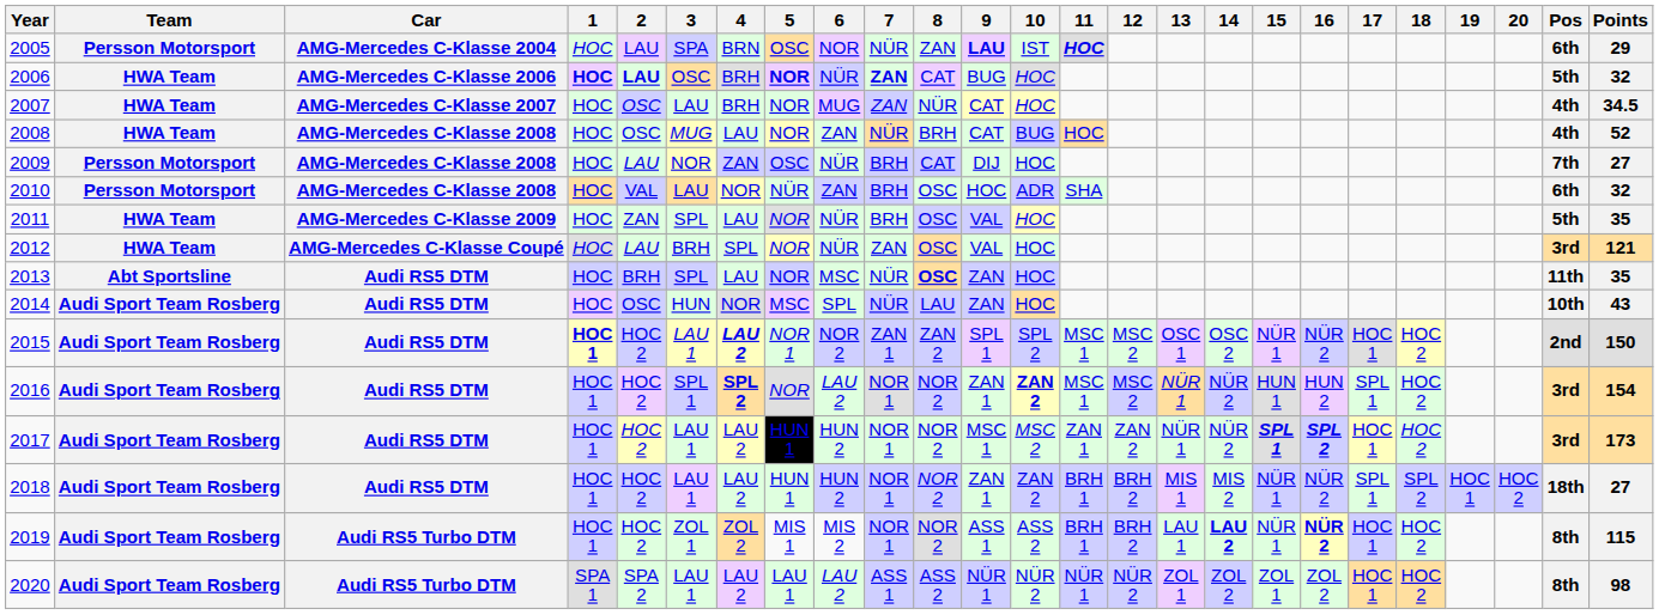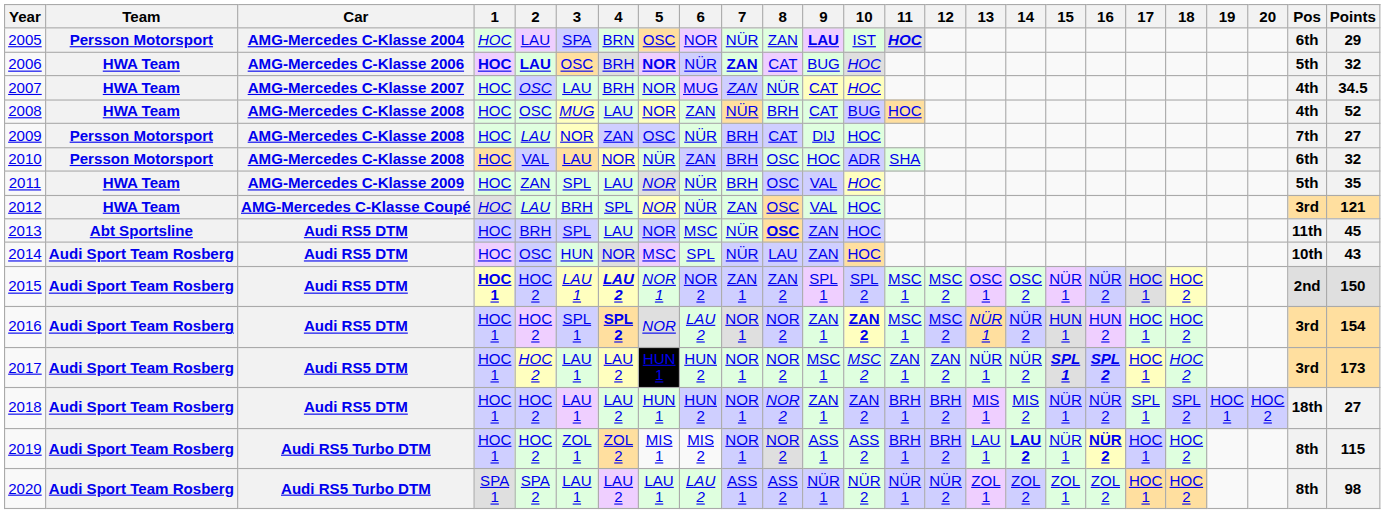 <table class="wikitable" style="text-align:center; font-size:85%">
 <tr>
 <th>Year</th>
 <th>Team</th>
 <th>Car</th>
 <th>1</th>
 <th>2</th>
 <th>3</th>
 <th>4</th>
 <th>5</th>
 <th>6</th>
 <th>7</th>
 <th>8</th>
 <th>9</th>
 <th>10</th>
 <th>11</th>
 <th>12</th>
 <th>13</th>
 <th>14</th>
 <th>15</th>
 <th>16</th>
 <th>17</th>
 <th>18</th>
 <th>19</th>
 <th>20</th>
 <th>Pos</th>
 <th>Points</th>
 </tr>
 <tr>
 <td><a href='#'>2005</a></td>
 <th><a href='#'>Persson Motorsport</a></th>
 <th><a href='#'>AMG-Mercedes C-Klasse 2004</a></th>
 <td style="background:#DFFFDF;"><em><a href='#'>HOC</a></em><br></td>
 <td style="background:#EFCFFF;"><a href='#'>LAU</a><br></td>
 <td style="background:#CFCFFF;"><a href='#'>SPA</a><br></td>
 <td style="background:#DFFFDF;"><a href='#'>BRN</a><br></td>
 <td style="background:#FFDF9F;"><a href='#'>OSC</a><br></td>
 <td style="background:#EFCFFF;"><a href='#'>NOR</a><br></td>
 <td style="background:#DFFFDF;"><a href='#'>NÜR</a><br></td>
 <td style="background:#DFFFDF;"><a href='#'>ZAN</a><br></td>
 <td style="background:#EFCFFF;"><strong><a href='#'>LAU</a></strong><br></td>
 <td style="background:#DFFFDF;"><a href='#'>IST</a><br></td>
 <td style="background:#DFDFDF;"><strong><em><a href='#'>HOC</a></em></strong><br></td>
 <td></td>
 <td></td>
 <td></td>
 <td></td>
 <td></td>
 <td></td>
 <td></td>
 <td></td>
 <td></td>
 <th>6th</th>
 <th>29</th>
 </tr>
 <tr>
 <td><a href='#'>2006</a></td>
 <th><a href='#'>HWA Team</a></th>
 <th><a href='#'>AMG-Mercedes C-Klasse 2006</a></th>
 <td style="background:#EFCFFF;"><strong><a href='#'>HOC</a></strong><br></td>
 <td style="background:#DFFFDF;"><strong><a href='#'>LAU</a></strong><br></td>
 <td style="background:#FFDF9F;"><a href='#'>OSC</a><br></td>
 <td style="background:#DFDFDF;"><a href='#'>BRH</a><br></td>
 <td style="background:#EFCFFF;"><strong><a href='#'>NOR</a></strong><br></td>
 <td style="background:#CFCFFF;"><a href='#'>NÜR</a><br></td>
 <td style="background:#DFFFDF;"><strong><a href='#'>ZAN</a></strong><br></td>
 <td style="background:#EFCFFF;"><a href='#'>CAT</a><br></td>
 <td style="background:#DFFFDF;"><a href='#'>BUG</a><br></td>
 <td style="background:#DFDFDF;"><em><a href='#'>HOC</a></em><br></td>
 <td></td>
 <td></td>
 <td></td>
 <td></td>
 <td></td>
 <td></td>
 <td></td>
 <td></td>
 <td></td>
 <td></td>
 <th>5th</th>
 <th>32</th>
 </tr>
 <tr>
 <td><a href='#'>2007</a></td>
 <th><a href='#'>HWA Team</a></th>
 <th><a href='#'>AMG-Mercedes C-Klasse 2007</a></th>
 <td style="background:#DFFFDF;"><a href='#'>HOC</a><br></td>
 <td style="background:#CFCFFF;"><em><a href='#'>OSC</a></em><br></td>
 <td style="background:#DFFFDF;"><a href='#'>LAU</a><br></td>
 <td style="background:#DFFFDF;"><a href='#'>BRH</a><br></td>
 <td style="background:#DFFFDF;"><a href='#'>NOR</a><br></td>
 <td style="background:#EFCFFF;"><a href='#'>MUG</a><br></td>
 <td style="background:#CFCFFF;"><em><a href='#'>ZAN</a></em><br></td>
 <td style="background:#DFFFDF;"><a href='#'>NÜR</a><br></td>
 <td style="background:#FFFFBF;"><a href='#'>CAT</a><br></td>
 <td style="background:#FFFFBF;"><em><a href='#'>HOC</a></em><br></td>
 <td></td>
 <td></td>
 <td></td>
 <td></td>
 <td></td>
 <td></td>
 <td></td>
 <td></td>
 <td></td>
 <td></td>
 <th>4th</th>
 <th>34.5</th>
 </tr>
 <tr>
 <td><a href='#'>2008</a></td>
 <th><a href='#'>HWA Team</a></th>
 <th><a href='#'>AMG-Mercedes C-Klasse 2008</a></th>
 <td style="background:#DFFFDF;"><a href='#'>HOC</a><br></td>
 <td style="background:#DFFFDF;"><a href='#'>OSC</a><br></td>
 <td style="background:#FFFFBF;"><em><a href='#'>MUG</a></em><br></td>
 <td style="background:#DFFFDF;"><a href='#'>LAU</a><br></td>
 <td style="background:#FFFFBF;"><a href='#'>NOR</a><br></td>
 <td style="background:#DFFFDF;"><a href='#'>ZAN</a><br></td>
 <td style="background:#FFDF9F;"><a href='#'>NÜR</a><br></td>
 <td style="background:#DFFFDF;"><a href='#'>BRH</a><br></td>
 <td style="background:#DFFFDF;"><a href='#'>CAT</a><br></td>
 <td style="background:#CFCFFF;"><a href='#'>BUG</a><br></td>
 <td style="background:#FFDF9F;"><a href='#'>HOC</a><br></td>
 <td></td>
 <td></td>
 <td></td>
 <td></td>
 <td></td>
 <td></td>
 <td></td>
 <td></td>
 <td></td>
 <th>4th</th>
 <th>52</th>
 </tr>
 <tr>
 <td><a href='#'>2009</a></td>
 <th><a href='#'>Persson Motorsport</a></th>
 <th><a href='#'>AMG-Mercedes C-Klasse 2008</a></th>
 <td style="background:#DFFFDF;"><a href='#'>HOC</a><br></td>
 <td style="background:#DFFFDF;"><em><a href='#'>LAU</a></em><br></td>
 <td style="background:#FFFFBF;"><a href='#'>NOR</a><br></td>
 <td style="background:#CFCFFF;"><a href='#'>ZAN</a><br></td>
 <td style="background:#CFCFFF;"><a href='#'>OSC</a><br></td>
 <td style="background:#DFFFDF;"><a href='#'>NÜR</a><br></td>
 <td style="background:#CFCFFF;"><a href='#'>BRH</a><br></td>
 <td style="background:#CFCFFF;"><a href='#'>CAT</a><br></td>
 <td style="background:#DFFFDF;"><a href='#'>DIJ</a><br></td>
 <td style="background:#DFFFDF;"><a href='#'>HOC</a><br></td>
 <td></td>
 <td></td>
 <td></td>
 <td></td>
 <td></td>
 <td></td>
 <td></td>
 <td></td>
 <td></td>
 <td></td>
 <th>7th</th>
 <th>27</th>
 </tr>
 <tr>
 <td><a href='#'>2010</a></td>
 <th><a href='#'>Persson Motorsport</a></th>
 <th><a href='#'>AMG-Mercedes C-Klasse 2008</a></th>
 <td style="background:#FFDF9F;"><a href='#'>HOC</a><br></td>
 <td style="background:#CFCFFF;"><a href='#'>VAL</a><br></td>
 <td style="background:#FFDF9F;"><a href='#'>LAU</a><br></td>
 <td style="background:#FFFFBF;"><a href='#'>NOR</a><br></td>
 <td style="background:#DFFFDF;"><a href='#'>NÜR</a><br></td>
 <td style="background:#CFCFFF;"><a href='#'>ZAN</a><br></td>
 <td style="background:#CFCFFF;"><a href='#'>BRH</a><br></td>
 <td style="background:#DFFFDF;"><a href='#'>OSC</a><br></td>
 <td style="background:#DFFFDF;"><a href='#'>HOC</a><br></td>
 <td style="background:#CFCFFF;"><a href='#'>ADR</a><br></td>
 <td style="background:#DFFFDF;"><a href='#'>SHA</a><br></td>
 <td></td>
 <td></td>
 <td></td>
 <td></td>
 <td></td>
 <td></td>
 <td></td>
 <td></td>
 <td></td>
 <th>6th</th>
 <th>32</th>
 </tr>
 <tr>
 <td><a href='#'>2011</a></td>
 <th><a href='#'>HWA Team</a></th>
 <th><a href='#'>AMG-Mercedes C-Klasse 2009</a></th>
 <td style="background:#DFFFDF;"><a href='#'>HOC</a><br></td>
 <td style="background:#DFFFDF;"><a href='#'>ZAN</a><br></td>
 <td style="background:#DFFFDF;"><a href='#'>SPL</a><br></td>
 <td style="background:#DFFFDF;"><a href='#'>LAU</a><br></td>
 <td style="background:#DFDFDF;"><em><a href='#'>NOR</a></em><br></td>
 <td style="background:#DFFFDF;"><a href='#'>NÜR</a><br></td>
 <td style="background:#DFFFDF;"><a href='#'>BRH</a><br></td>
 <td style="background:#CFCFFF;"><a href='#'>OSC</a><br></td>
 <td style="background:#CFCFFF;"><a href='#'>VAL</a><br></td>
 <td style="background:#FFFFBF;"><em><a href='#'>HOC</a></em><br></td>
 <td></td>
 <td></td>
 <td></td>
 <td></td>
 <td></td>
 <td></td>
 <td></td>
 <td></td>
 <td></td>
 <td></td>
 <th>5th</th>
 <th>35</th>
 </tr>
 <tr>
 <td><a href='#'>2012</a></td>
 <th><a href='#'>HWA Team</a></th>
 <th><a href='#'>AMG-Mercedes C-Klasse Coupé</a></th>
 <td style="background:#DFDFDF;"><em><a href='#'>HOC</a></em><br></td>
 <td style="background:#DFFFDF;"><em><a href='#'>LAU</a></em><br></td>
 <td style="background:#DFFFDF;"><a href='#'>BRH</a><br></td>
 <td style="background:#DFFFDF;"><a href='#'>SPL</a><br></td>
 <td style="background:#FFFFBF;"><em><a href='#'>NOR</a></em><br></td>
 <td style="background:#DFFFDF;"><a href='#'>NÜR</a><br></td>
 <td style="background:#DFFFDF;"><a href='#'>ZAN</a><br></td>
 <td style="background:#FFDF9F;"><a href='#'>OSC</a><br></td>
 <td style="background:#DFFFDF;"><a href='#'>VAL</a><br></td>
 <td style="background:#DFFFDF;"><a href='#'>HOC</a><br></td>
 <td></td>
 <td></td>
 <td></td>
 <td></td>
 <td></td>
 <td></td>
 <td></td>
 <td></td>
 <td></td>
 <td></td>
 <th style="background:#FFDF9F;">3rd</th>
 <th style="background:#FFDF9F;">121</th>
 </tr>
 <tr>
 <td><a href='#'>2013</a></td>
 <th><a href='#'>Abt Sportsline</a></th>
 <th><a href='#'>Audi RS5 DTM</a></th>
 <td style="background:#CFCFFF;"><a href='#'>HOC</a><br></td>
 <td style="background:#CFCFFF;"><a href='#'>BRH</a><br></td>
 <td style="background:#CFCFFF;"><a href='#'>SPL</a><br></td>
 <td style="background:#DFFFDF;"><a href='#'>LAU</a><br></td>
 <td style="background:#CFCFFF;"><a href='#'>NOR</a><br></td>
 <td style="background:#DFFFDF;"><a href='#'>MSC</a><br></td>
 <td style="background:#DFFFDF;"><a href='#'>NÜR</a><br></td>
 <td style="background:#FFDF9F;"><strong><a href='#'>OSC</a></strong><br></td>
 <td style="background:#CFCFFF;"><a href='#'>ZAN</a><br></td>
 <td style="background:#CFCFFF;"><a href='#'>HOC</a><br></td>
 <td></td>
 <td></td>
 <td></td>
 <td></td>
 <td></td>
 <td></td>
 <td></td>
 <td></td>
 <td></td>
 <td></td>
 <th>11th</th>
-<th>35</th>
+<th>45</th>
 </tr>
 <tr>
 <td><a href='#'>2014</a></td>
 <th><a href='#'>Audi Sport Team Rosberg</a></th>
 <th><a href='#'>Audi RS5 DTM</a></th>
 <td style="background:#EFCFFF;"><a href='#'>HOC</a><br></td>
 <td style="background:#CFCFFF;"><a href='#'>OSC</a><br></td>
 <td style="background:#DFFFDF;"><a href='#'>HUN</a><br></td>
 <td style="background:#DFDFDF;"><a href='#'>NOR</a><br></td>
 <td style="background:#EFCFFF;"><a href='#'>MSC</a><br></td>
 <td style="background:#DFFFDF;"><a href='#'>SPL</a><br></td>
 <td style="background:#CFCFFF;"><a href='#'>NÜR</a><br></td>
 <td style="background:#CFCFFF;"><a href='#'>LAU</a><br></td>
 <td style="background:#CFCFFF;"><a href='#'>ZAN</a><br></td>
 <td style="background:#FFDF9F;"><a href='#'>HOC</a><br></td>
 <td></td>
 <td></td>
 <td></td>
 <td></td>
 <td></td>
 <td></td>
 <td></td>
 <td></td>
 <td></td>
 <td></td>
 <th>10th</th>
 <th>43</th>
 </tr>
 <tr>
 <td><a href='#'>2015</a></td>
 <th><a href='#'>Audi Sport Team Rosberg</a></th>
 <th><a href='#'>Audi RS5 DTM</a></th>
 <td style="background:#FFFFBF;"><strong><a href='#'>HOC<br>1</a></strong><br></td>
 <td style="background:#CFCFFF;"><a href='#'>HOC<br>2</a><br></td>
 <td style="background:#FFFFBF;"><em><a href='#'>LAU<br>1</a></em><br></td>
 <td style="background:#FFFFBF;"><strong><em><a href='#'>LAU<br>2</a></em></strong><br></td>
 <td style="background:#DFFFDF;"><em><a href='#'>NOR<br>1</a></em><br></td>
 <td style="background:#CFCFFF;"><a href='#'>NOR<br>2</a><br></td>
 <td style="background:#CFCFFF;"><a href='#'>ZAN<br>1</a><br></td>
 <td style="background:#CFCFFF;"><a href='#'>ZAN<br>2</a><br></td>
 <td style="background:#EFCFFF;"><a href='#'>SPL<br>1</a><br></td>
 <td style="background:#CFCFFF;"><a href='#'>SPL<br>2</a><br></td>
 <td style="background:#DFFFDF;"><a href='#'>MSC<br>1</a><br></td>
 <td style="background:#DFFFDF;"><a href='#'>MSC<br>2</a><br></td>
 <td style="background:#EFCFFF;"><a href='#'>OSC<br>1</a><br></td>
 <td style="background:#DFFFDF;"><a href='#'>OSC<br>2</a><br></td>
 <td style="background:#EFCFFF;"><a href='#'>NÜR<br>1</a><br></td>
 <td style="background:#CFCFFF;"><a href='#'>NÜR<br>2</a><br></td>
 <td style="background:#DFDFDF;"><a href='#'>HOC<br>1</a><br></td>
 <td style="background:#FFFFBF;"><a href='#'>HOC<br>2</a><br></td>
 <td></td>
 <td></td>
 <th style="background:#DFDFDF;">2nd</th>
 <th style="background:#DFDFDF;">150</th>
 </tr>
 <tr>
 <td><a href='#'>2016</a></td>
 <th><a href='#'>Audi Sport Team Rosberg</a></th>
 <th><a href='#'>Audi RS5 DTM</a></th>
 <td style="background:#CFCFFF;"><a href='#'>HOC<br>1</a><br></td>
 <td style="background:#EFCFFF;"><a href='#'>HOC<br>2</a><br></td>
 <td style="background:#CFCFFF;"><a href='#'>SPL<br>1</a><br></td>
 <td style="background:#FFDF9F;"><strong><a href='#'>SPL<br>2</a></strong><br></td>
 <td style="background:#DFDFDF;"><em><a href='#'>NOR</a></em><br></td>
 <td style="background:#DFFFDF;"><em><a href='#'>LAU<br>2</a></em><br></td>
 <td style="background:#DFDFDF;"><a href='#'>NOR<br>1</a><br></td>
 <td style="background:#CFCFFF;"><a href='#'>NOR<br>2</a><br></td>
 <td style="background:#DFFFDF;"><a href='#'>ZAN<br>1</a><br></td>
 <td style="background:#FFFFBF;"><strong><a href='#'>ZAN<br>2</a></strong><br></td>
 <td style="background:#DFFFDF;"><a href='#'>MSC<br>1</a><br></td>
 <td style="background:#CFCFFF;"><a href='#'>MSC<br>2</a><br></td>
 <td style="background:#FFDF9F;"><em><a href='#'>NÜR<br>1</a></em><br></td>
 <td style="background:#CFCFFF;"><a href='#'>NÜR<br>2</a><br></td>
 <td style="background:#DFDFDF;"><a href='#'>HUN<br>1</a><br></td>
 <td style="background:#EFCFFF;"><a href='#'>HUN<br>2</a><br></td>
-<td style="background:#DFFFDF;"><a href='#'>SPL<br>1</a><br></td>
+<td style="background:#DFFFDF;"><a href='#'>HOC<br>1</a><br></td>
 <td style="background:#DFFFDF;"><a href='#'>HOC<br>2</a><br></td>
 <td></td>
 <td></td>
 <th style="background:#FFDF9F;">3rd</th>
 <th style="background:#FFDF9F;">154</th>
 </tr>
 <tr>
 <td><a href='#'>2017</a></td>
 <th><a href='#'>Audi Sport Team Rosberg</a></th>
 <th><a href='#'>Audi RS5 DTM</a></th>
 <td style="background:#CFCFFF;"><a href='#'>HOC<br>1</a><br></td>
 <td style="background:#FFFFBF;"><em><a href='#'>HOC<br>2</a></em><br></td>
 <td style="background:#DFFFDF;"><a href='#'>LAU<br>1</a><br></td>
 <td style="background:#FFFFBF;"><a href='#'>LAU<br>2</a><br></td>
 <td style="background:#000000; color:white"><a href='#'><span>HUN<br>1</span></a><br></td>
 <td style="background:#DFFFDF;"><a href='#'>HUN<br>2</a><br></td>
 <td style="background:#DFFFDF;"><a href='#'>NOR<br>1</a><br></td>
 <td style="background:#DFFFDF;"><a href='#'>NOR<br>2</a><br></td>
 <td style="background:#DFFFDF;"><a href='#'>MSC<br>1</a><br></td>
 <td style="background:#DFFFDF;"><em><a href='#'>MSC<br>2</a></em><br></td>
 <td style="background:#DFFFDF;"><a href='#'>ZAN<br>1</a><br></td>
 <td style="background:#DFFFDF;"><a href='#'>ZAN<br>2</a><br></td>
 <td style="background:#DFFFDF;"><a href='#'>NÜR<br>1</a><br></td>
 <td style="background:#DFFFDF;"><a href='#'>NÜR<br>2</a><br></td>
 <td style="background:#DFDFDF;"><strong><em><a href='#'>SPL<br>1</a></em></strong><br></td>
 <td style="background:#CFCFFF;"><strong><em><a href='#'>SPL<br>2</a></em></strong><br></td>
 <td style="background:#FFFFBF;"><a href='#'>HOC<br>1</a><br></td>
 <td style="background:#DFFFDF;"><em><a href='#'>HOC<br>2</a></em><br></td>
 <td></td>
 <td></td>
 <th style="background:#FFDF9F;">3rd</th>
 <th style="background:#FFDF9F;">173</th>
 </tr>
 <tr>
 <td><a href='#'>2018</a></td>
 <th><a href='#'>Audi Sport Team Rosberg</a></th>
 <th><a href='#'>Audi RS5 DTM</a></th>
 <td style="background:#CFCFFF;"><a href='#'>HOC<br>1</a><br></td>
 <td style="background:#CFCFFF;"><a href='#'>HOC<br>2</a><br></td>
 <td style="background:#EFCFFF;"><a href='#'>LAU<br>1</a><br></td>
 <td style="background:#DFFFDF;"><a href='#'>LAU<br>2</a><br></td>
 <td style="background:#DFFFDF;"><a href='#'>HUN<br>1</a><br></td>
 <td style="background:#CFCFFF;"><a href='#'>HUN<br>2</a><br></td>
 <td style="background:#CFCFFF;"><a href='#'>NOR<br>1</a><br></td>
 <td style="background:#CFCFFF;"><em><a href='#'>NOR<br>2</a></em><br></td>
 <td style="background:#DFFFDF;"><a href='#'>ZAN<br>1</a><br></td>
 <td style="background:#CFCFFF;"><a href='#'>ZAN<br>2</a><br></td>
 <td style="background:#CFCFFF;"><a href='#'>BRH<br>1</a><br></td>
 <td style="background:#CFCFFF;"><a href='#'>BRH<br>2</a><br></td>
 <td style="background:#EFCFFF;"><a href='#'>MIS<br>1</a><br></td>
 <td style="background:#DFFFDF;"><a href='#'>MIS<br>2</a><br></td>
 <td style="background:#CFCFFF;"><a href='#'>NÜR<br>1</a><br></td>
 <td style="background:#CFCFFF;"><a href='#'>NÜR<br>2</a><br></td>
 <td style="background:#DFFFDF;"><a href='#'>SPL<br>1</a><br></td>
 <td style="background:#CFCFFF;"><a href='#'>SPL<br>2</a><br></td>
 <td style="background:#CFCFFF;"><a href='#'>HOC<br>1</a><br></td>
 <td style="background:#CFCFFF;"><a href='#'>HOC<br>2</a><br></td>
 <th>18th</th>
 <th>27</th>
 </tr>
 <tr>
 <td><a href='#'>2019</a></td>
 <th><a href='#'>Audi Sport Team Rosberg</a></th>
 <th><a href='#'>Audi RS5 Turbo DTM</a></th>
 <td style="background:#CFCFFF;"><a href='#'>HOC<br>1</a><br></td>
 <td style="background:#DFFFDF;"><a href='#'>HOC<br>2</a><br></td>
 <td style="background:#DFFFDF;"><a href='#'>ZOL<br>1</a><br></td>
 <td style="background:#FFDF9F;"><a href='#'>ZOL<br>2</a><br></td>
 <td><a href='#'>MIS<br>1</a></td>
 <td><a href='#'>MIS<br>2</a></td>
 <td style="background:#CFCFFF;"><a href='#'>NOR<br>1</a><br></td>
 <td style="background:#DFDFDF;"><a href='#'>NOR<br>2</a><br></td>
 <td style="background:#DFFFDF;"><a href='#'>ASS<br>1</a><br></td>
 <td style="background:#DFFFDF;"><a href='#'>ASS<br>2</a><br></td>
 <td style="background:#CFCFFF;"><a href='#'>BRH<br>1</a><br></td>
 <td style="background:#CFCFFF;"><a href='#'>BRH<br>2</a><br></td>
 <td style="background:#DFFFDF;"><a href='#'>LAU<br>1</a><br></td>
 <td style="background:#DFFFDF;"><strong><a href='#'>LAU<br>2</a></strong><br></td>
 <td style="background:#DFFFDF;"><a href='#'>NÜR<br>1</a><br></td>
 <td style="background:#FFFFBF;"><strong><a href='#'>NÜR<br>2</a></strong><br></td>
 <td style="background:#CFCFFF;"><a href='#'>HOC<br>1</a><br></td>
 <td style="background:#DFFFDF;"><a href='#'>HOC<br>2</a><br></td>
 <td></td>
 <td></td>
 <th>8th</th>
 <th>115</th>
 </tr>
 <tr>
 <td><a href='#'>2020</a></td>
 <th><a href='#'>Audi Sport Team Rosberg</a></th>
 <th><a href='#'>Audi RS5 Turbo DTM</a></th>
 <td style="background:#DFDFDF;"><a href='#'>SPA<br>1</a><br></td>
 <td style="background:#DFFFDF;"><a href='#'>SPA<br>2</a><br></td>
 <td style="background:#DFFFDF;"><a href='#'>LAU<br>1</a><br></td>
 <td style="background:#EFCFFF;"><a href='#'>LAU<br>2</a><br></td>
 <td style="background:#DFFFDF;"><a href='#'>LAU<br>1</a><br></td>
 <td style="background:#DFFFDF;"><em><a href='#'>LAU<br>2</a></em><br></td>
 <td style="background:#CFCFFF;"><a href='#'>ASS<br>1</a><br></td>
 <td style="background:#CFCFFF;"><a href='#'>ASS<br>2</a><br></td>
 <td style="background:#CFCFFF;"><a href='#'>NÜR<br>1</a><br></td>
 <td style="background:#DFFFDF;"><a href='#'>NÜR<br>2</a><br></td>
 <td style="background:#CFCFFF;"><a href='#'>NÜR<br>1</a><br></td>
 <td style="background:#CFCFFF;"><a href='#'>NÜR<br>2</a><br></td>
 <td style="background:#EFCFFF;"><a href='#'>ZOL<br>1</a><br></td>
 <td style="background:#CFCFFF;"><a href='#'>ZOL<br>2</a><br></td>
 <td style="background:#DFFFDF;"><a href='#'>ZOL<br>1</a><br></td>
 <td style="background:#DFFFDF;"><a href='#'>ZOL<br>2</a><br></td>
 <td style="background:#FFDF9F;"><a href='#'>HOC<br>1</a><br></td>
 <td style="background:#FFDF9F;"><a href='#'>HOC<br>2</a><br></td>
 <td></td>
 <td></td>
 <th>8th</th>
 <th>98</th>
 </tr>
 </table>
